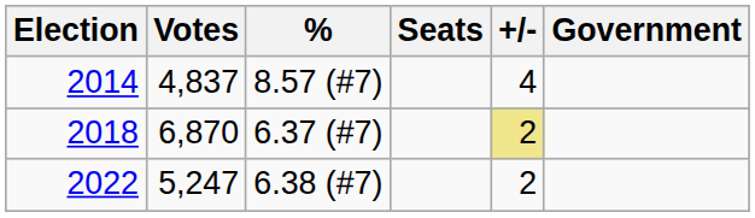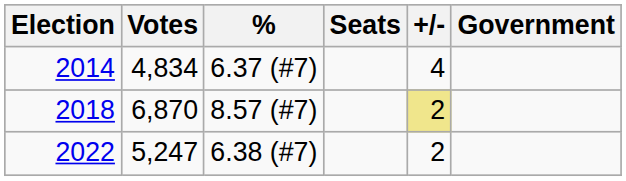 <table class="wikitable" style="text-align:right;">
 <tr>
 <th>Election</th>
 <th>Votes</th>
 <th>%</th>
 <th>Seats</th>
 <th>+/-</th>
 <th>Government</th>
 </tr>
 <tr>
 <td><a href='#'>2014</a></td>
-<td>4,837</td>
-<td>8.57 (#7)</td>
+<td>4,834</td>
+<td>6.37 (#7)</td>
 <td></td>
 <td> 4</td>
 <td></td>
 </tr>
 <tr>
 <td><a href='#'>2018</a></td>
 <td>6,870</td>
-<td>6.37 (#7)</td>
+<td>8.57 (#7)</td>
 <td></td>
 <td style="background: khaki;"> 2</td>
 <td></td>
 </tr>
 <tr>
 <td><a href='#'>2022</a></td>
 <td>5,247</td>
 <td>6.38 (#7)</td>
 <td></td>
 <td> 2</td>
 <td></td>
 </tr>
 </table>
